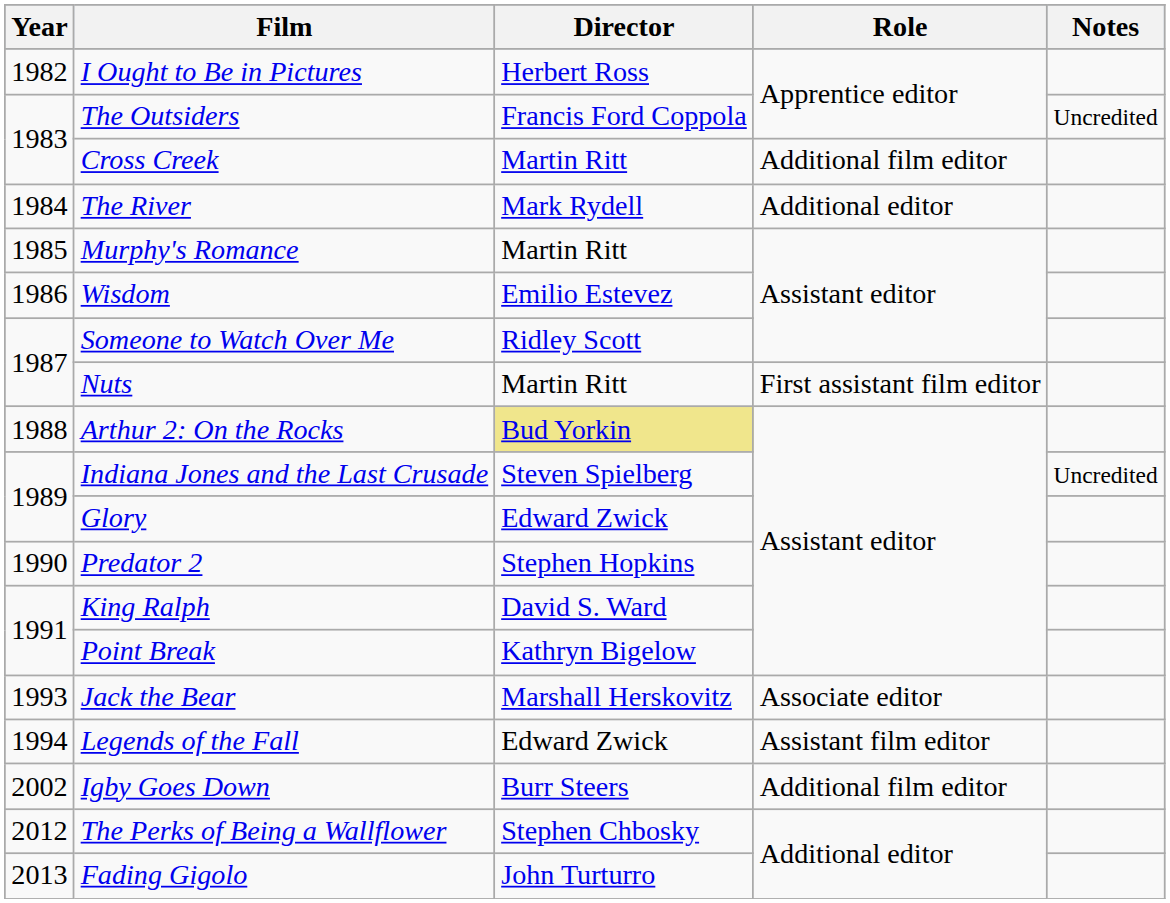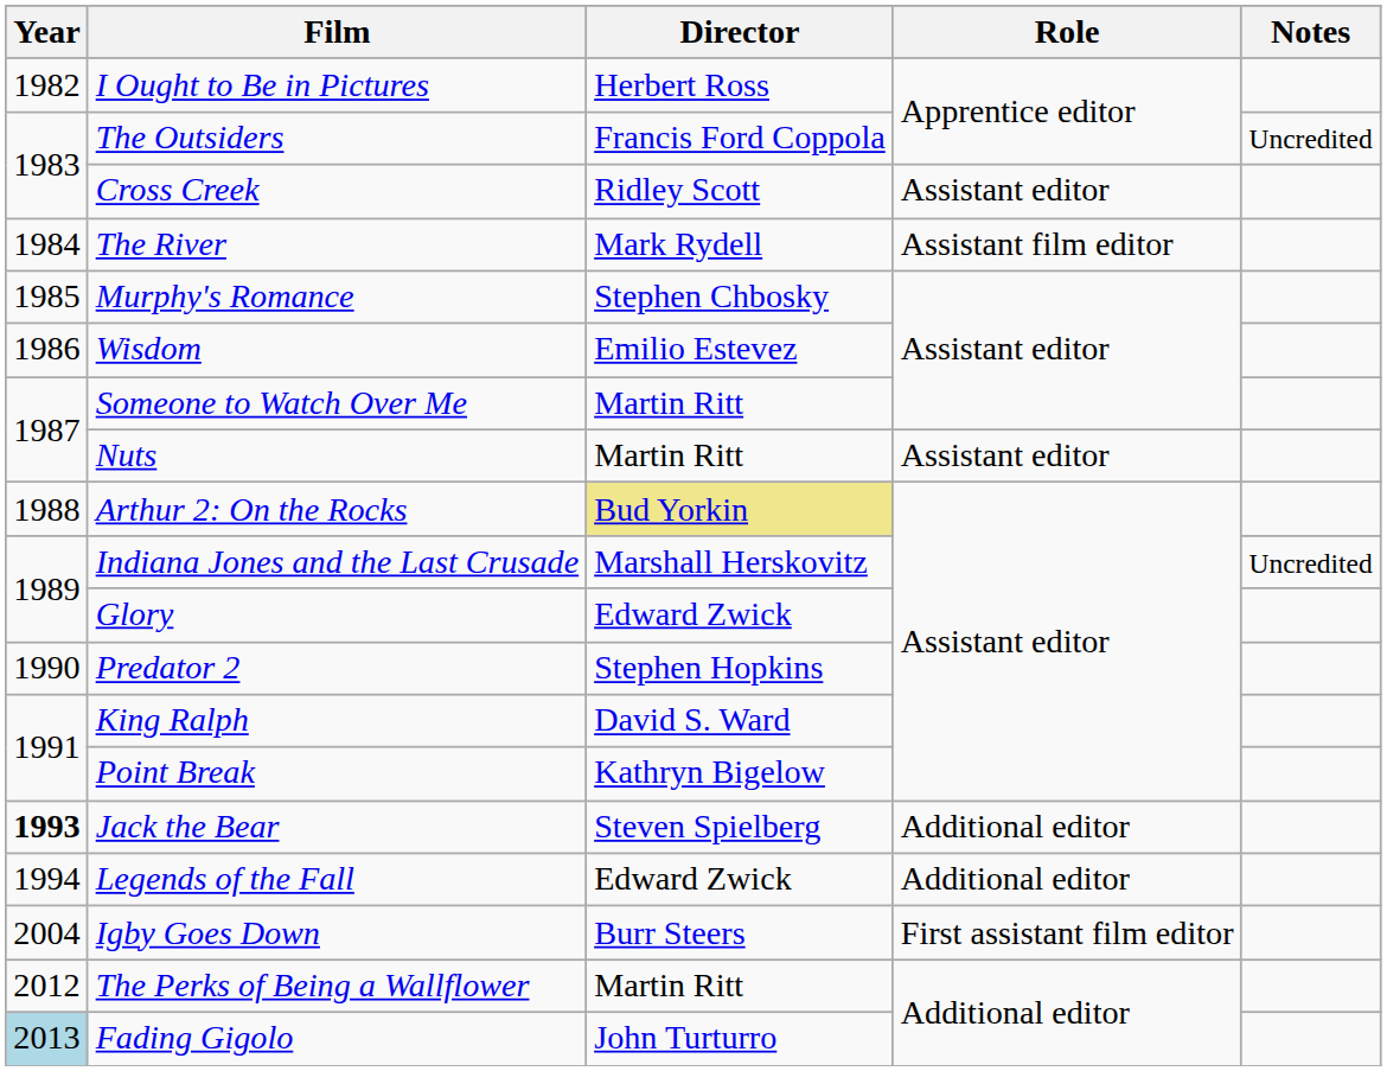 <table class="wikitable">
 <tr style="background:#b0c4de; text-align:center;">
 <th>Year</th>
 <th>Film</th>
 <th>Director</th>
 <th>Role</th>
 <th>Notes</th>
 </tr>
 <tr>
 <td>1982</td>
 <td><em><a href='#'>I Ought to Be in Pictures</a></em></td>
 <td><a href='#'>Herbert Ross</a></td>
 <td rowspan="2">Apprentice editor</td>
 <td></td>
 </tr>
 <tr>
 <td rowspan="2">1983</td>
 <td><em><a href='#'>The Outsiders</a></em></td>
 <td><a href='#'>Francis Ford Coppola</a></td>
 <td><small>Uncredited</small></td>
 </tr>
 <tr>
 <td><em><a href='#'>Cross Creek</a></em></td>
-<td><a href='#'>Martin Ritt</a></td>
-<td>Additional film editor</td>
+<td><a href='#'>Ridley Scott</a></td>
+<td>Assistant editor</td>
 <td></td>
 </tr>
 <tr>
 <td>1984</td>
 <td><em><a href='#'>The River</a></em></td>
 <td><a href='#'>Mark Rydell</a></td>
-<td>Additional editor</td>
+<td>Assistant film editor</td>
 <td></td>
 </tr>
 <tr>
 <td>1985</td>
 <td><em><a href='#'>Murphy's Romance</a></em></td>
-<td>Martin Ritt</td>
+<td><a href='#'>Stephen Chbosky</a></td>
 <td rowspan="3">Assistant editor</td>
 <td></td>
 </tr>
 <tr>
 <td>1986</td>
 <td><em><a href='#'>Wisdom</a></em></td>
 <td><a href='#'>Emilio Estevez</a></td>
 <td></td>
 </tr>
 <tr>
 <td rowspan="2">1987</td>
 <td><em><a href='#'>Someone to Watch Over Me</a></em></td>
-<td><a href='#'>Ridley Scott</a></td>
+<td><a href='#'>Martin Ritt</a></td>
 <td></td>
 </tr>
 <tr>
 <td><em><a href='#'>Nuts</a></em></td>
 <td>Martin Ritt</td>
-<td>First assistant film editor</td>
+<td>Assistant editor</td>
 <td></td>
 </tr>
 <tr>
 <td>1988</td>
 <td><em><a href='#'>Arthur 2: On the Rocks</a></em></td>
 <td style="background: khaki;"><a href='#'>Bud Yorkin</a></td>
 <td rowspan="6">Assistant editor</td>
 <td></td>
 </tr>
 <tr>
 <td rowspan="2">1989</td>
 <td><em><a href='#'>Indiana Jones and the Last Crusade</a></em></td>
-<td><a href='#'>Steven Spielberg</a></td>
+<td><a href='#'>Marshall Herskovitz</a></td>
 <td><small>Uncredited</small></td>
 </tr>
 <tr>
 <td><em><a href='#'>Glory</a></em></td>
 <td><a href='#'>Edward Zwick</a></td>
 <td></td>
 </tr>
 <tr>
 <td>1990</td>
 <td><em><a href='#'>Predator 2</a></em></td>
 <td><a href='#'>Stephen Hopkins</a></td>
 <td></td>
 </tr>
 <tr>
 <td rowspan="2">1991</td>
 <td><em><a href='#'>King Ralph</a></em></td>
 <td><a href='#'>David S. Ward</a></td>
 <td></td>
 </tr>
 <tr>
 <td><em><a href='#'>Point Break</a></em></td>
 <td><a href='#'>Kathryn Bigelow</a></td>
 <td></td>
 </tr>
 <tr>
-<td>1993</td>
+<td><strong>1993</strong></td>
 <td><em><a href='#'>Jack the Bear</a></em></td>
-<td><a href='#'>Marshall Herskovitz</a></td>
-<td>Associate editor</td>
+<td><a href='#'>Steven Spielberg</a></td>
+<td>Additional editor</td>
 <td></td>
 </tr>
 <tr>
 <td>1994</td>
 <td><em><a href='#'>Legends of the Fall</a></em></td>
 <td>Edward Zwick</td>
-<td>Assistant film editor</td>
+<td>Additional editor</td>
 <td></td>
 </tr>
 <tr>
-<td>2002</td>
+<td>2004</td>
 <td><em><a href='#'>Igby Goes Down</a></em></td>
 <td><a href='#'>Burr Steers</a></td>
-<td>Additional film editor</td>
+<td>First assistant film editor</td>
 <td></td>
 </tr>
 <tr>
 <td>2012</td>
 <td><em><a href='#'>The Perks of Being a Wallflower</a></em></td>
-<td><a href='#'>Stephen Chbosky</a></td>
+<td>Martin Ritt</td>
 <td rowspan="2">Additional editor</td>
 <td></td>
 </tr>
 <tr>
-<td>2013</td>
+<td style="background: lightblue;">2013</td>
 <td><em><a href='#'>Fading Gigolo</a></em></td>
 <td><a href='#'>John Turturro</a></td>
 <td></td>
 </tr>
 </table>
